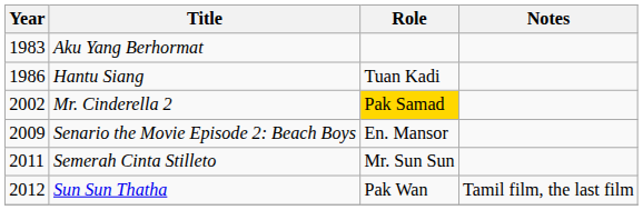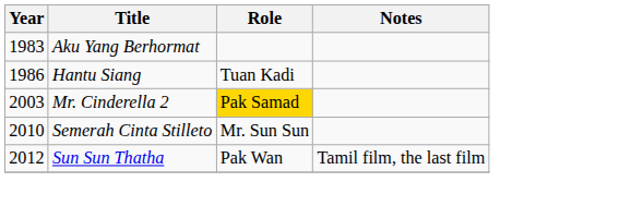 <table class="wikitable">
 <tr>
 <th>Year</th>
 <th>Title</th>
 <th>Role</th>
 <th>Notes</th>
 </tr>
 <tr>
 <td>1983</td>
 <td><em>Aku Yang Berhormat</em></td>
 <td></td>
 <td></td>
 </tr>
 <tr>
 <td>1986</td>
 <td><em>Hantu Siang</em></td>
 <td>Tuan Kadi</td>
 <td></td>
 </tr>
 <tr>
-<td>2002</td>
+<td>2003</td>
 <td><em>Mr. Cinderella 2</em></td>
 <td style="background: gold;">Pak Samad</td>
 <td></td>
 </tr>
 <tr>
-<td>2009</td>
-<td><em>Senario the Movie Episode 2: Beach Boys</em></td>
-<td>En. Mansor</td>
-<td></td>
-</tr>
-<tr>
-<td>2011</td>
+<td>2010</td>
 <td><em>Semerah Cinta Stilleto</em></td>
 <td>Mr. Sun Sun</td>
 <td></td>
 </tr>
 <tr>
 <td>2012</td>
 <td><em><a href='#'>Sun Sun Thatha</a></em></td>
 <td>Pak Wan</td>
 <td>Tamil film, the last film</td>
 </tr>
 <tr>
 </tr>
 </table>
